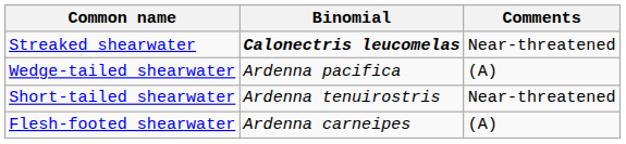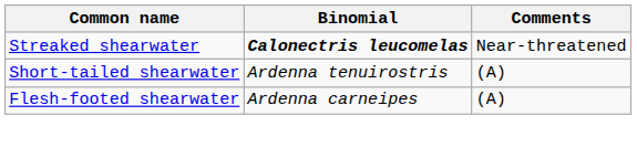 <table class="wikitable">
 <tr>
 <th>Common name</th>
 <th>Binomial</th>
 <th>Comments</th>
 </tr>
 <tr>
 <td><a href='#'>Streaked shearwater</a></td>
 <td><strong><em>Calonectris leucomelas</em></strong></td>
 <td>Near-threatened</td>
 </tr>
 <tr>
-<td><a href='#'>Wedge-tailed shearwater</a></td>
-<td><em>Ardenna pacifica</em></td>
-<td>(A)</td>
-</tr>
-<tr>
 <td><a href='#'>Short-tailed shearwater</a></td>
 <td><em>Ardenna tenuirostris</em></td>
-<td>Near-threatened</td>
+<td>(A)</td>
 </tr>
 <tr>
 <td><a href='#'>Flesh-footed shearwater</a></td>
 <td><em>Ardenna carneipes</em></td>
 <td>(A)</td>
 </tr>
 </table>
